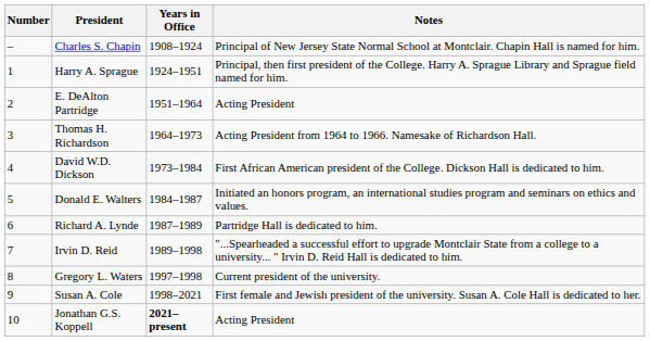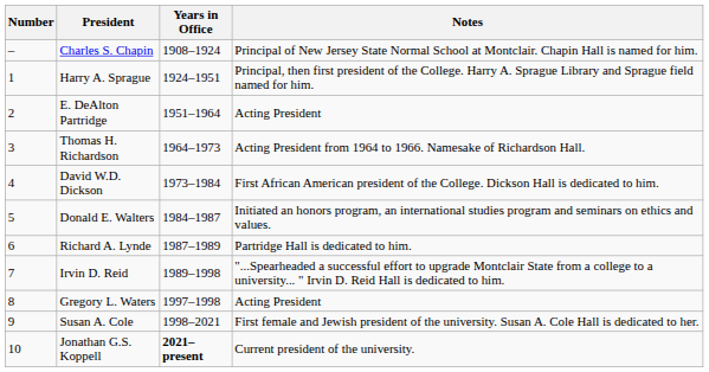 <table class="wikitable">
 <tr>
 <th>Number</th>
 <th>President</th>
 <th>Years in Office</th>
 <th>Notes</th>
 </tr>
 <tr>
 <td>–</td>
 <td><a href='#'>Charles S. Chapin</a></td>
 <td>1908–1924</td>
 <td>Principal of New Jersey State Normal School at Montclair. Chapin Hall is named for him.</td>
 </tr>
 <tr>
 <td>1</td>
 <td>Harry A. Sprague</td>
 <td>1924–1951</td>
 <td>Principal, then first president of the College. Harry A. Sprague Library and Sprague field named for him.</td>
 </tr>
 <tr>
 <td>2</td>
 <td>E. DeAlton Partridge</td>
 <td>1951–1964</td>
 <td>Acting President</td>
 </tr>
 <tr>
 <td>3</td>
 <td>Thomas H. Richardson</td>
 <td>1964–1973</td>
 <td>Acting President from 1964 to 1966. Namesake of Richardson Hall.</td>
 </tr>
 <tr>
 <td>4</td>
 <td>David W.D. Dickson</td>
 <td>1973–1984</td>
 <td>First African American president of the College. Dickson Hall is dedicated to him.</td>
 </tr>
 <tr>
 <td>5</td>
 <td>Donald E. Walters</td>
 <td>1984–1987</td>
 <td>Initiated an honors program, an international studies program and seminars on ethics and values.</td>
 </tr>
 <tr>
 <td>6</td>
 <td>Richard A. Lynde</td>
 <td>1987–1989</td>
 <td>Partridge Hall is dedicated to him.</td>
 </tr>
 <tr>
 <td>7</td>
 <td>Irvin D. Reid</td>
 <td>1989–1998</td>
 <td>"...Spearheaded a successful effort to upgrade Montclair State from a college to a university... " Irvin D. Reid Hall is dedicated to him.</td>
 </tr>
 <tr>
 <td>8</td>
 <td>Gregory L. Waters</td>
 <td>1997–1998</td>
-<td>Current president of the university.</td>
+<td>Acting President</td>
 </tr>
 <tr>
 <td>9</td>
 <td>Susan A. Cole</td>
 <td>1998–2021</td>
 <td>First female and Jewish president of the university. Susan A. Cole Hall is dedicated to her.</td>
 </tr>
 <tr>
 <td>10</td>
 <td>Jonathan G.S. Koppell</td>
 <td><strong>2021–present</strong></td>
-<td>Acting President</td>
+<td>Current president of the university.</td>
 </tr>
 </table>
